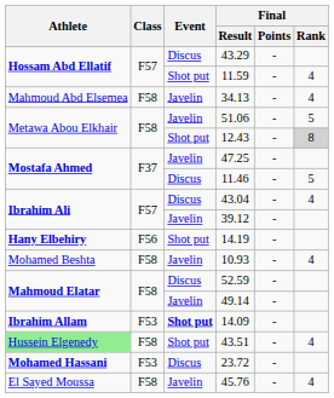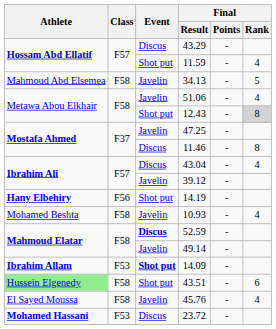 <table class=wikitable style="font-size:90%">
 <tr>
 <th rowspan="2">Athlete</th>
 <th rowspan="2">Class</th>
 <th rowspan="2">Event</th>
 <th colspan="3">Final</th>
 </tr>
 <tr>
 <th>Result</th>
 <th>Points</th>
 <th>Rank</th>
 </tr>
 <tr>
 <td rowspan="2"><strong><a href='#'>Hossam Abd Ellatif</a></strong></td>
 <td rowspan="2" style="text-align:center;">F57</td>
 <td><a href='#'>Discus</a></td>
 <td style="text-align:center;">43.29</td>
 <td style="text-align:center;">-</td>
 <td style="text-align:center;"></td>
 </tr>
 <tr>
 <td><a href='#'>Shot put</a></td>
 <td style="text-align:center;">11.59</td>
 <td style="text-align:center;">-</td>
 <td style="text-align:center;">4</td>
 </tr>
 <tr>
 <td><a href='#'>Mahmoud Abd Elsemea</a></td>
 <td style="text-align:center;">F58</td>
 <td><a href='#'>Javelin</a></td>
 <td style="text-align:center;">34.13</td>
 <td style="text-align:center;">-</td>
-<td style="text-align:center;">4</td>
+<td style="text-align:center;">5</td>
 </tr>
 <tr>
 <td rowspan="2"><a href='#'>Metawa Abou Elkhair</a></td>
 <td rowspan="2" style="text-align:center;">F58</td>
 <td><a href='#'>Javelin</a></td>
 <td style="text-align:center;">51.06</td>
 <td style="text-align:center;">-</td>
-<td style="text-align:center;">5</td>
+<td style="text-align:center;">4</td>
 </tr>
 <tr>
 <td><a href='#'>Shot put</a></td>
 <td style="text-align:center;">12.43</td>
 <td style="text-align:center;">-</td>
 <td style="background: lightgrey; text-align:center;">8</td>
 </tr>
 <tr>
 <td rowspan="2"><strong><a href='#'>Mostafa Ahmed</a></strong></td>
 <td rowspan="2" style="text-align:center;">F37</td>
 <td><a href='#'>Javelin</a></td>
 <td style="text-align:center;">47.25</td>
 <td style="text-align:center;">-</td>
 <td style="text-align:center;"></td>
 </tr>
 <tr>
 <td><a href='#'>Discus</a></td>
 <td style="text-align:center;">11.46</td>
 <td style="text-align:center;">-</td>
-<td style="text-align:center;">5</td>
+<td style="text-align:center;">8</td>
 </tr>
 <tr>
 <td rowspan="2"><strong><a href='#'>Ibrahim Ali</a></strong></td>
 <td rowspan="2" style="text-align:center;">F57</td>
 <td><a href='#'>Discus</a></td>
 <td style="text-align:center;">43.04</td>
 <td style="text-align:center;">-</td>
 <td style="text-align:center;">4</td>
 </tr>
 <tr>
 <td><a href='#'>Javelin</a></td>
 <td style="text-align:center;">39.12</td>
 <td style="text-align:center;">-</td>
 <td style="text-align:center;"></td>
 </tr>
 <tr>
 <td><strong><a href='#'>Hany Elbehiry</a></strong></td>
 <td style="text-align:center;">F56</td>
 <td><a href='#'>Shot put</a></td>
 <td style="text-align:center;">14.19</td>
 <td style="text-align:center;">-</td>
 <td style="text-align:center;"></td>
 </tr>
 <tr>
 <td><a href='#'>Mohamed Beshta</a></td>
 <td style="text-align:center;">F58</td>
 <td><a href='#'>Javelin</a></td>
 <td style="text-align:center;">10.93</td>
 <td style="text-align:center;">-</td>
 <td style="text-align:center;">4</td>
 </tr>
 <tr>
 <td rowspan="2"><strong><a href='#'>Mahmoud Elatar</a></strong></td>
 <td rowspan="2" style="text-align:center;">F58</td>
-<td><a href='#'>Discus</a></td>
+<td><strong><a href='#'>Discus</a></strong></td>
 <td style="text-align:center;">52.59</td>
 <td style="text-align:center;">-</td>
 <td style="text-align:center;"></td>
 </tr>
 <tr>
 <td><a href='#'>Javelin</a></td>
 <td style="text-align:center;">49.14</td>
 <td style="text-align:center;">-</td>
 <td style="text-align:center;"></td>
 </tr>
 <tr>
 <td><strong><a href='#'>Ibrahim Allam</a></strong></td>
 <td style="text-align:center;">F53</td>
 <td><strong><a href='#'>Shot put</a></strong></td>
 <td style="text-align:center;">14.09</td>
 <td style="text-align:center;">-</td>
 <td style="text-align:center;"></td>
 </tr>
 <tr>
 <td style="background: lightgreen;"><a href='#'>Hussein Elgenedy</a></td>
 <td style="text-align:center;">F58</td>
 <td><a href='#'>Shot put</a></td>
 <td style="text-align:center;">43.51</td>
 <td style="text-align:center;">-</td>
+<td style="text-align:center;">6</td>
+</tr>
+<tr>
+<td><a href='#'>El Sayed Moussa</a></td>
+<td style="text-align:center;">F58</td>
+<td><a href='#'>Javelin</a></td>
+<td style="text-align:center;">45.76</td>
+<td style="text-align:center;">-</td>
 <td style="text-align:center;">4</td>
 </tr>
 <tr>
 <td><strong><a href='#'>Mohamed Hassani</a></strong></td>
 <td style="text-align:center;">F53</td>
 <td><a href='#'>Discus</a></td>
 <td style="text-align:center;">23.72</td>
 <td style="text-align:center;">-</td>
 <td style="text-align:center;"></td>
 </tr>
-<tr>
-<td><a href='#'>El Sayed Moussa</a></td>
-<td style="text-align:center;">F58</td>
-<td><a href='#'>Javelin</a></td>
-<td style="text-align:center;">45.76</td>
-<td style="text-align:center;">-</td>
-<td style="text-align:center;">4</td>
-</tr>
 </table>
